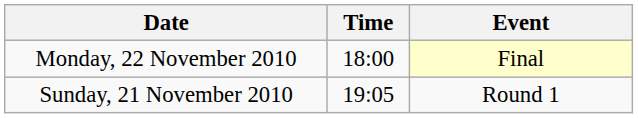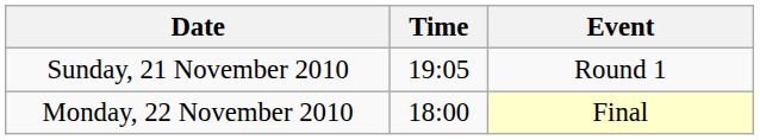 <table class = "wikitable" style="text-align:center;">
 <tr>
 <th width=220>Date</th>
 <th width=50>Time</th>
 <th width=150>Event</th>
 </tr>
 <tr>
+<td>Sunday, 21 November 2010</td>
+<td>19:05</td>
+<td>Round 1</td>
+</tr>
+<tr>
 <td>Monday, 22 November 2010</td>
 <td>18:00</td>
 <td bgcolor=ffffcc>Final</td>
 </tr>
-<tr>
-<td>Sunday, 21 November 2010</td>
-<td>19:05</td>
-<td>Round 1</td>
-</tr>
 </table>
